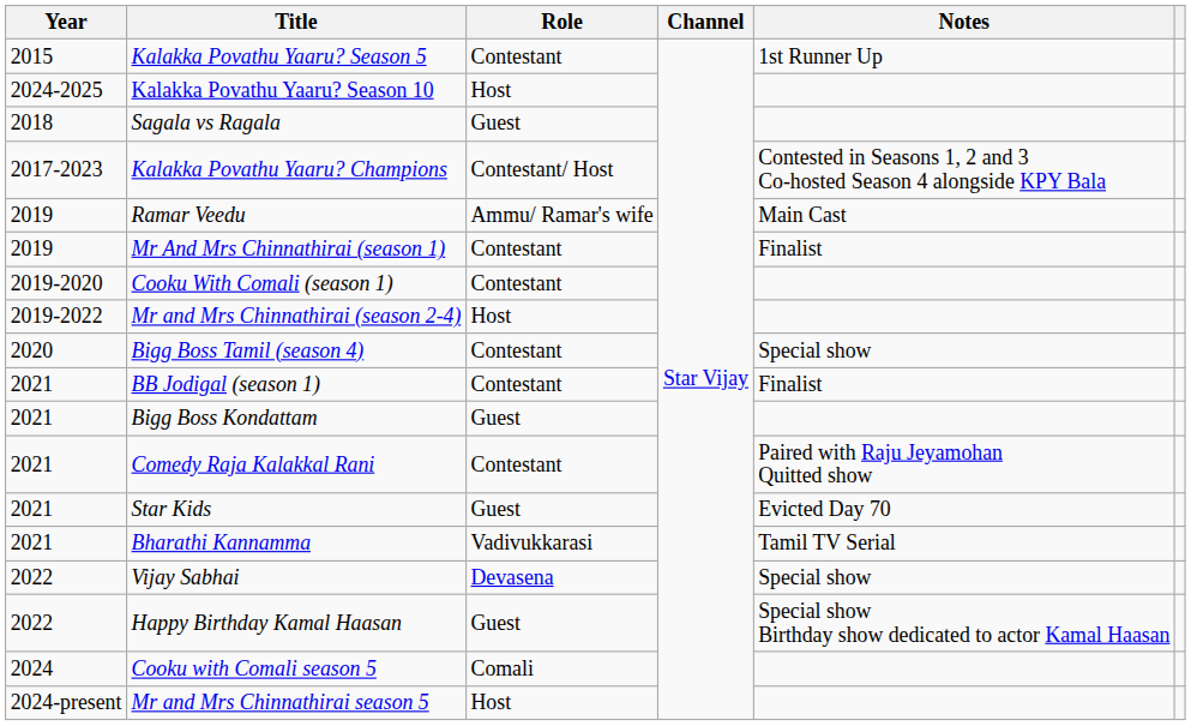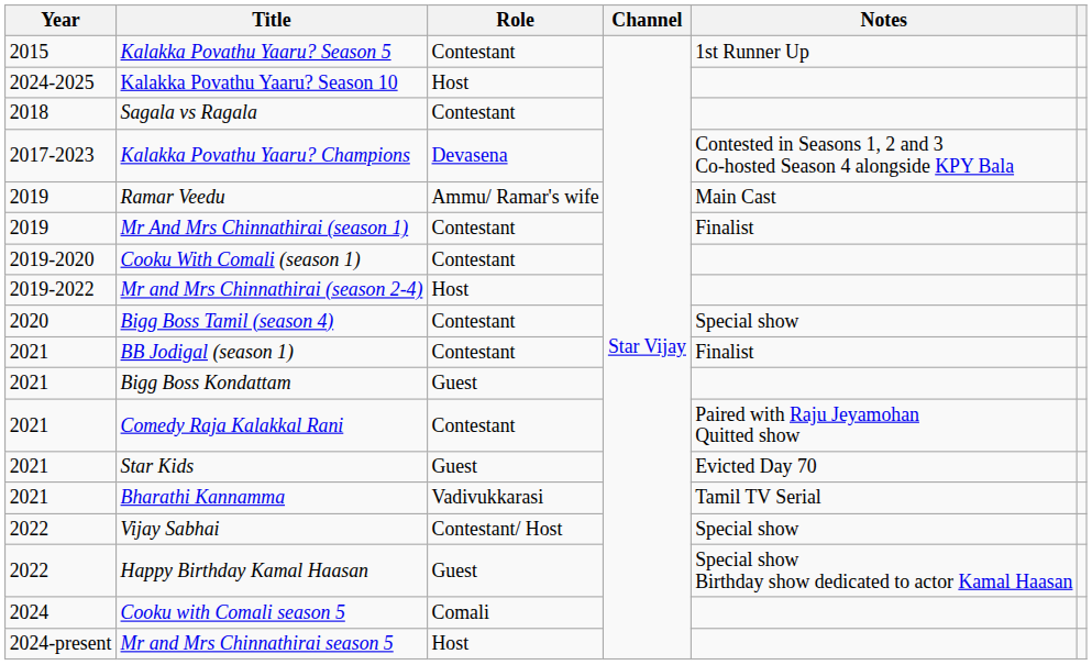 <table class="wikitable sortable">
 <tr>
 <th>Year</th>
 <th>Title</th>
 <th>Role</th>
 <th>Channel</th>
 <th>Notes</th>
 <th scope="col" class="unsortable"></th>
 </tr>
 <tr>
 <td>2015</td>
 <td><em><a href='#'>Kalakka Povathu Yaaru? Season 5</a></em></td>
 <td>Contestant</td>
 <td rowspan="18"><a href='#'>Star Vijay</a></td>
 <td>1st Runner Up</td>
 <td></td>
 </tr>
 <tr>
 <td>2024-2025</td>
 <td><a href='#'>Kalakka Povathu Yaaru? Season 10</a></td>
 <td>Host</td>
 <td></td>
 <td></td>
 </tr>
 <tr>
 <td>2018</td>
 <td><em>Sagala vs Ragala </em></td>
-<td>Guest</td>
+<td>Contestant</td>
 <td></td>
 <td></td>
 </tr>
 <tr>
 <td>2017-2023</td>
 <td><em><a href='#'>Kalakka Povathu Yaaru? Champions</a></em></td>
-<td>Contestant/ Host</td>
+<td><a href='#'>Devasena</a></td>
 <td>Contested in Seasons 1, 2 and 3<br>Co-hosted Season 4 alongside <a href='#'>KPY Bala</a></td>
 <td></td>
 </tr>
 <tr>
 <td>2019</td>
 <td><em>Ramar Veedu </em></td>
 <td>Ammu/ Ramar's wife</td>
 <td>Main Cast</td>
 <td></td>
 </tr>
 <tr>
 <td>2019</td>
 <td><em><a href='#'>Mr And Mrs Chinnathirai (season 1)</a> </em></td>
 <td>Contestant</td>
 <td>Finalist</td>
 <td></td>
 </tr>
 <tr>
 <td>2019-2020</td>
 <td><em><a href='#'>Cooku With Comali</a> (season 1)</em></td>
 <td>Contestant</td>
 <td></td>
 <td></td>
 </tr>
 <tr>
 <td>2019-2022</td>
 <td><em><a href='#'>Mr and Mrs Chinnathirai (season 2-4)</a></em></td>
 <td>Host</td>
 <td></td>
 <td></td>
 </tr>
 <tr>
 <td>2020</td>
 <td><em><a href='#'>Bigg Boss Tamil (season 4)</a></em></td>
 <td>Contestant</td>
 <td>Special show</td>
 <td></td>
 </tr>
 <tr>
 <td>2021</td>
 <td><em><a href='#'>BB Jodigal</a> (season 1) </em></td>
 <td>Contestant</td>
 <td>Finalist</td>
 <td></td>
 </tr>
 <tr>
 <td>2021</td>
 <td><em>Bigg Boss Kondattam</em></td>
 <td>Guest</td>
 <td></td>
 <td></td>
 </tr>
 <tr>
 <td>2021</td>
 <td><em><a href='#'>Comedy Raja Kalakkal Rani</a> </em></td>
 <td>Contestant</td>
 <td>Paired with <a href='#'>Raju Jeyamohan</a><br>Quitted show</td>
 <td></td>
 </tr>
 <tr>
 <td>2021</td>
 <td><em>Star Kids </em></td>
 <td>Guest</td>
 <td>Evicted Day 70</td>
 <td></td>
 </tr>
 <tr>
 <td>2021</td>
 <td><em><a href='#'>Bharathi Kannamma</a></em></td>
 <td>Vadivukkarasi</td>
 <td>Tamil TV Serial</td>
 <td></td>
 </tr>
 <tr>
 <td>2022</td>
 <td><em>Vijay Sabhai</em></td>
-<td><a href='#'>Devasena</a></td>
+<td>Contestant/ Host</td>
 <td>Special show</td>
 <td></td>
 </tr>
 <tr>
 <td>2022</td>
 <td><em>Happy Birthday Kamal Haasan</em></td>
 <td>Guest</td>
 <td>Special show<br>Birthday show dedicated to actor <a href='#'>Kamal Haasan</a></td>
 <td></td>
 </tr>
 <tr>
 <td>2024</td>
 <td><em><a href='#'>Cooku with Comali season 5</a></em></td>
 <td>Comali</td>
 <td></td>
 <td></td>
 </tr>
 <tr>
 <td>2024-present</td>
 <td><em><a href='#'>Mr and Mrs Chinnathirai season 5</a></em></td>
 <td>Host</td>
 <td></td>
 <td></td>
 </tr>
 </table>
